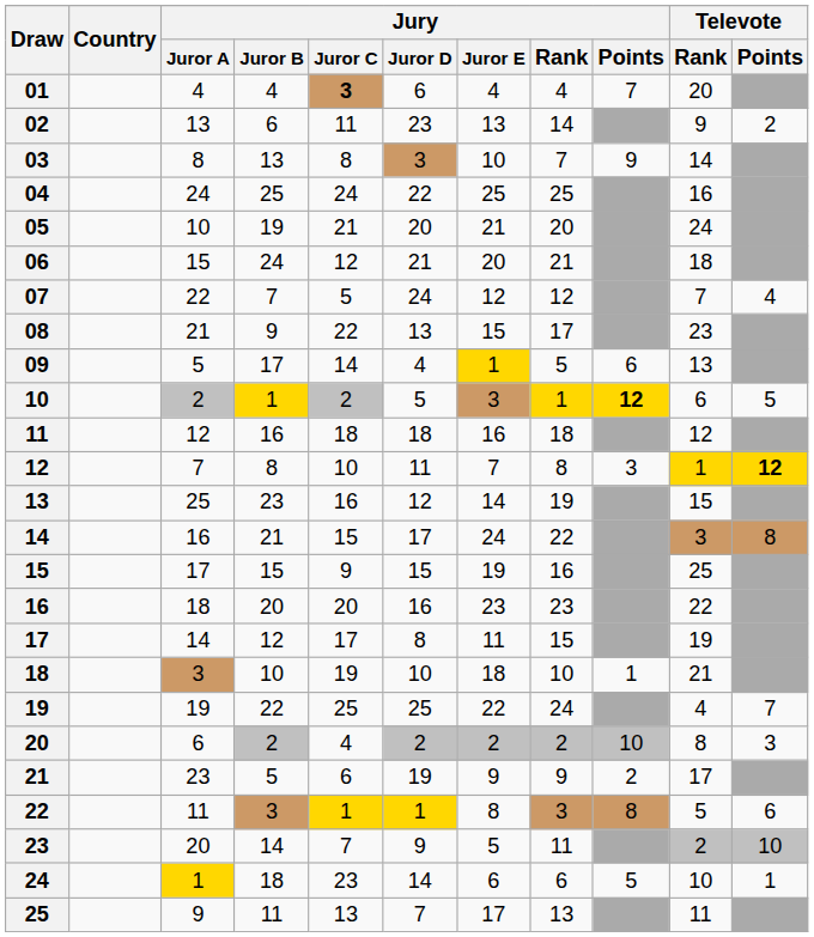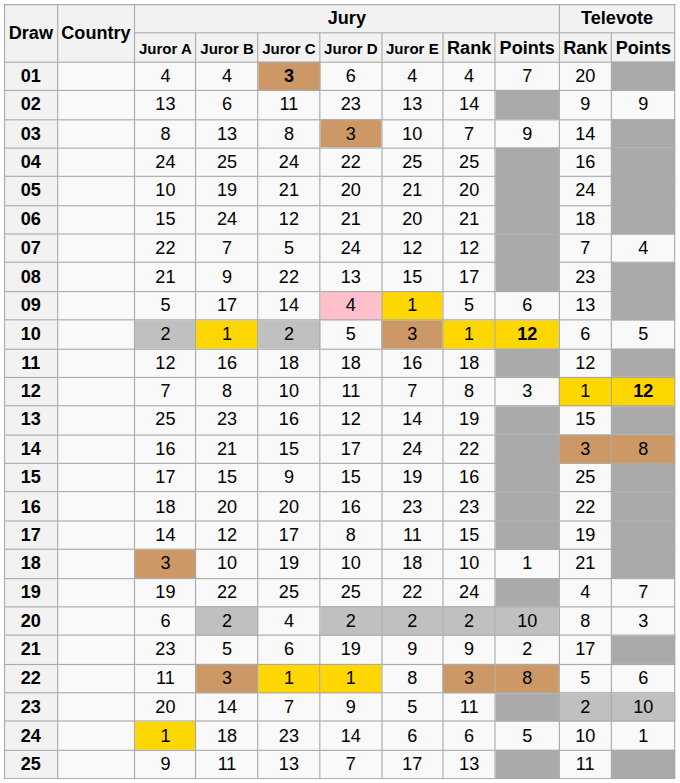 <table class="sortable wikitable collapsible plainrowheaders" style="text-align:center;">
 <tr>
 </tr>
 <tr>
 <th scope="col" rowspan="2">Draw</th>
 <th scope="col" rowspan="2">Country</th>
 <th scope="col" colspan="7">Jury</th>
 <th scope="col" colspan="2">Televote</th>
 </tr>
 <tr>
 <th scope="col"><small>Juror A</small></th>
 <th scope="col"><small>Juror B</small></th>
 <th scope="col"><small>Juror C</small></th>
 <th scope="col"><small>Juror D</small></th>
 <th scope="col"><small>Juror E</small></th>
 <th scope="col">Rank</th>
 <th scope="col">Points</th>
 <th scope="col">Rank</th>
 <th scope="col">Points</th>
 </tr>
 <tr>
 <th scope="row" style="text-align:center;">01</th>
 <td style="text-align:left;"></td>
 <td>4</td>
 <td>4</td>
 <td style="background:#CC9966;"><strong>3</strong></td>
 <td>6</td>
 <td>4</td>
 <td>4</td>
 <td>7</td>
 <td>20</td>
 <td style="background:#AAAAAA;"></td>
 </tr>
 <tr>
 <th scope="row" style="text-align:center;">02</th>
 <td style="text-align:left;"></td>
 <td>13</td>
 <td>6</td>
 <td>11</td>
 <td>23</td>
 <td>13</td>
 <td>14</td>
 <td style="background:#AAAAAA;"></td>
 <td>9</td>
-<td>2</td>
+<td>9</td>
 </tr>
 <tr>
 <th scope="row" style="text-align:center;">03</th>
 <td style="text-align:left;"></td>
 <td>8</td>
 <td>13</td>
 <td>8</td>
 <td style="background:#CC9966;">3</td>
 <td>10</td>
 <td>7</td>
 <td>9</td>
 <td>14</td>
 <td style="background:#AAAAAA;"></td>
 </tr>
 <tr>
 <th scope="row" style="text-align:center;">04</th>
 <td style="text-align:left;"></td>
 <td>24</td>
 <td>25</td>
 <td>24</td>
 <td>22</td>
 <td>25</td>
 <td>25</td>
 <td style="background:#AAAAAA;"></td>
 <td>16</td>
 <td style="background:#AAAAAA;"></td>
 </tr>
 <tr>
 <th scope="row" style="text-align:center;">05</th>
 <td style="text-align:left;"></td>
 <td>10</td>
 <td>19</td>
 <td>21</td>
 <td>20</td>
 <td>21</td>
 <td>20</td>
 <td style="background:#AAAAAA;"></td>
 <td>24</td>
 <td style="background:#AAAAAA;"></td>
 </tr>
 <tr>
 <th scope="row" style="text-align:center;">06</th>
 <td style="text-align:left;"></td>
 <td>15</td>
 <td>24</td>
 <td>12</td>
 <td>21</td>
 <td>20</td>
 <td>21</td>
 <td style="background:#AAAAAA;"></td>
 <td>18</td>
 <td style="background:#AAAAAA;"></td>
 </tr>
 <tr>
 <th scope="row" style="text-align:center;">07</th>
 <td style="text-align:left;"></td>
 <td>22</td>
 <td>7</td>
 <td>5</td>
 <td>24</td>
 <td>12</td>
 <td>12</td>
 <td style="background:#AAAAAA;"></td>
 <td>7</td>
 <td>4</td>
 </tr>
 <tr>
 <th scope="row" style="text-align:center;">08</th>
 <td style="text-align:left;"></td>
 <td>21</td>
 <td>9</td>
 <td>22</td>
 <td>13</td>
 <td>15</td>
 <td>17</td>
 <td style="background:#AAAAAA;"></td>
 <td>23</td>
 <td style="background:#AAAAAA;"></td>
 </tr>
 <tr>
 <th scope="row" style="text-align:center;">09</th>
 <td style="text-align:left;"></td>
 <td>5</td>
 <td>17</td>
 <td>14</td>
-<td>4</td>
+<td style="background: pink;">4</td>
 <td style="background:gold">1</td>
 <td>5</td>
 <td>6</td>
 <td>13</td>
 <td style="background:#AAAAAA;"></td>
 </tr>
 <tr>
 <th scope="row" style="text-align:center;">10</th>
 <td style="text-align:left;"></td>
 <td style="background:silver">2</td>
 <td style="background:gold">1</td>
 <td style="background:silver">2</td>
 <td>5</td>
 <td style="background:#CC9966;">3</td>
 <td style="background:gold">1</td>
 <td style="background:gold"><strong>12</strong></td>
 <td>6</td>
 <td>5</td>
 </tr>
 <tr>
 <th scope="row" style="text-align:center;">11</th>
 <td style="text-align:left;"></td>
 <td>12</td>
 <td>16</td>
 <td>18</td>
 <td>18</td>
 <td>16</td>
 <td>18</td>
 <td style="background:#AAAAAA;"></td>
 <td>12</td>
 <td style="background:#AAAAAA;"></td>
 </tr>
 <tr>
 <th scope="row" style="text-align:center;">12</th>
 <td style="text-align:left;"></td>
 <td>7</td>
 <td>8</td>
 <td>10</td>
 <td>11</td>
 <td>7</td>
 <td>8</td>
 <td>3</td>
 <td style="background:gold">1</td>
 <td style="background:gold"><strong>12</strong></td>
 </tr>
 <tr>
 <th scope="row" style="text-align:center;">13</th>
 <td style="text-align:left;"></td>
 <td>25</td>
 <td>23</td>
 <td>16</td>
 <td>12</td>
 <td>14</td>
 <td>19</td>
 <td style="background:#AAAAAA;"></td>
 <td>15</td>
 <td style="background:#AAAAAA;"></td>
 </tr>
 <tr>
 <th scope="row" style="text-align:center;">14</th>
 <td style="text-align:left;"></td>
 <td>16</td>
 <td>21</td>
 <td>15</td>
 <td>17</td>
 <td>24</td>
 <td>22</td>
 <td style="background:#AAAAAA;"></td>
 <td style="background:#CC9966;">3</td>
 <td style="background:#CC9966;">8</td>
 </tr>
 <tr>
 <th scope="row" style="text-align:center;">15</th>
 <td style="text-align:left;"></td>
 <td>17</td>
 <td>15</td>
 <td>9</td>
 <td>15</td>
 <td>19</td>
 <td>16</td>
 <td style="background:#AAAAAA;"></td>
 <td>25</td>
 <td style="background:#AAAAAA;"></td>
 </tr>
 <tr>
 <th scope="row" style="text-align:center;">16</th>
 <td style="text-align:left;"></td>
 <td>18</td>
 <td>20</td>
 <td>20</td>
 <td>16</td>
 <td>23</td>
 <td>23</td>
 <td style="background:#AAAAAA;"></td>
 <td>22</td>
 <td style="background:#AAAAAA;"></td>
 </tr>
 <tr>
 <th scope="row" style="text-align:center;">17</th>
 <td style="text-align:left;"></td>
 <td>14</td>
 <td>12</td>
 <td>17</td>
 <td>8</td>
 <td>11</td>
 <td>15</td>
 <td style="background:#AAAAAA;"></td>
 <td>19</td>
 <td style="background:#AAAAAA;"></td>
 </tr>
 <tr>
 <th scope="row" style="text-align:center;">18</th>
 <td style="text-align:left;"></td>
 <td style="background:#CC9966;">3</td>
 <td>10</td>
 <td>19</td>
 <td>10</td>
 <td>18</td>
 <td>10</td>
 <td>1</td>
 <td>21</td>
 <td style="background:#AAAAAA;"></td>
 </tr>
 <tr>
 <th scope="row" style="text-align:center;">19</th>
 <td style="text-align:left;"></td>
 <td>19</td>
 <td>22</td>
 <td>25</td>
 <td>25</td>
 <td>22</td>
 <td>24</td>
 <td style="background:#AAAAAA;"></td>
 <td>4</td>
 <td>7</td>
 </tr>
 <tr>
 <th scope="row" style="text-align:center;">20</th>
 <td style="text-align:left;"></td>
 <td>6</td>
 <td style="background:silver;">2</td>
 <td>4</td>
 <td style="background:silver;">2</td>
 <td style="background:silver;">2</td>
 <td style="background:silver;">2</td>
 <td style="background:silver;">10</td>
 <td>8</td>
 <td>3</td>
 </tr>
 <tr>
 <th scope="row" style="text-align:center;">21</th>
 <td style="text-align:left;"></td>
 <td>23</td>
 <td>5</td>
 <td>6</td>
 <td>19</td>
 <td>9</td>
 <td>9</td>
 <td>2</td>
 <td>17</td>
 <td style="background:#AAAAAA;"></td>
 </tr>
 <tr>
 <th scope="row" style="text-align:center;">22</th>
 <td style="text-align:left;"></td>
 <td>11</td>
 <td style="background:#CC9966;">3</td>
 <td style="background:gold;">1</td>
 <td style="background:gold">1</td>
 <td>8</td>
 <td style="background:#CC9966;">3</td>
 <td style="background:#CC9966;">8</td>
 <td>5</td>
 <td>6</td>
 </tr>
 <tr>
 <th scope="row" style="text-align:center;">23</th>
 <td style="text-align:left;"></td>
 <td>20</td>
 <td>14</td>
 <td>7</td>
 <td>9</td>
 <td>5</td>
 <td>11</td>
 <td style="background:#AAAAAA;"></td>
 <td style="background:silver;">2</td>
 <td style="background:silver;">10</td>
 </tr>
 <tr>
 <th scope="row" style="text-align:center;">24</th>
 <td style="text-align:left;"></td>
 <td style="background:gold;">1</td>
 <td>18</td>
 <td>23</td>
 <td>14</td>
 <td>6</td>
 <td>6</td>
 <td>5</td>
 <td>10</td>
 <td>1</td>
 </tr>
 <tr>
 <th scope="row" style="text-align:center;">25</th>
 <td style="text-align:left;"></td>
 <td>9</td>
 <td>11</td>
 <td>13</td>
 <td>7</td>
 <td>17</td>
 <td>13</td>
 <td style="background:#AAAAAA;"></td>
 <td>11</td>
 <td style="background:#AAAAAA;"></td>
 </tr>
 </table>
